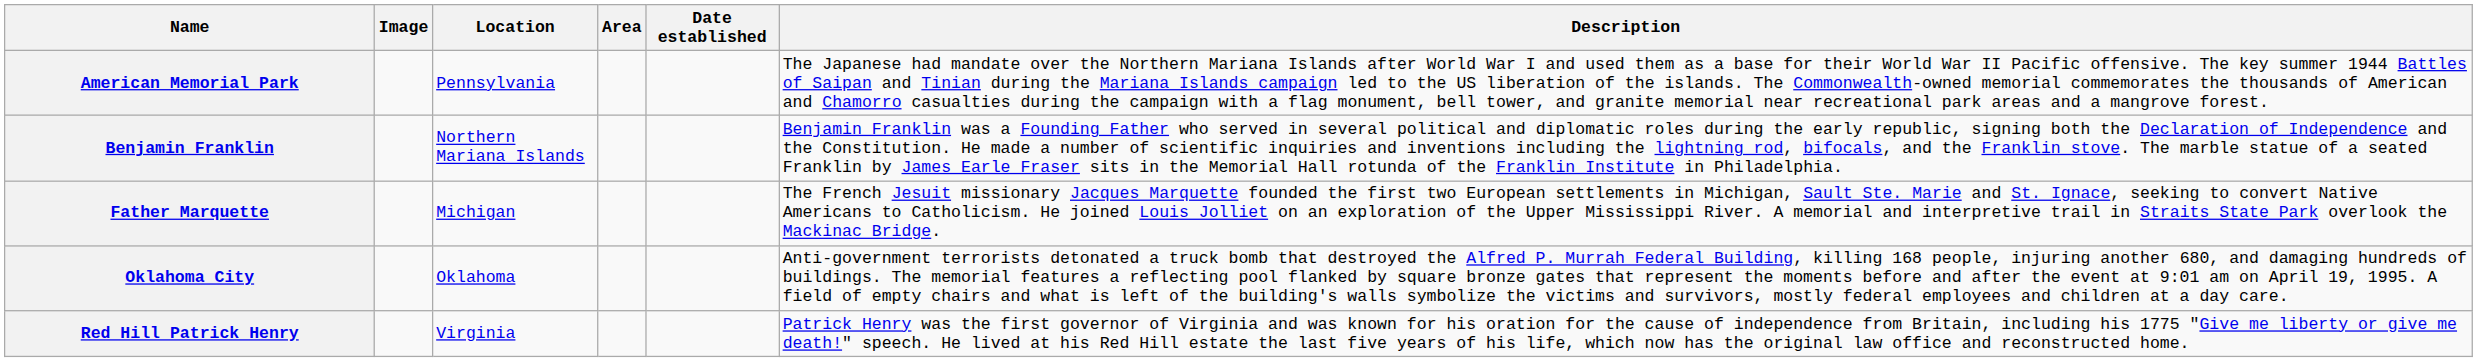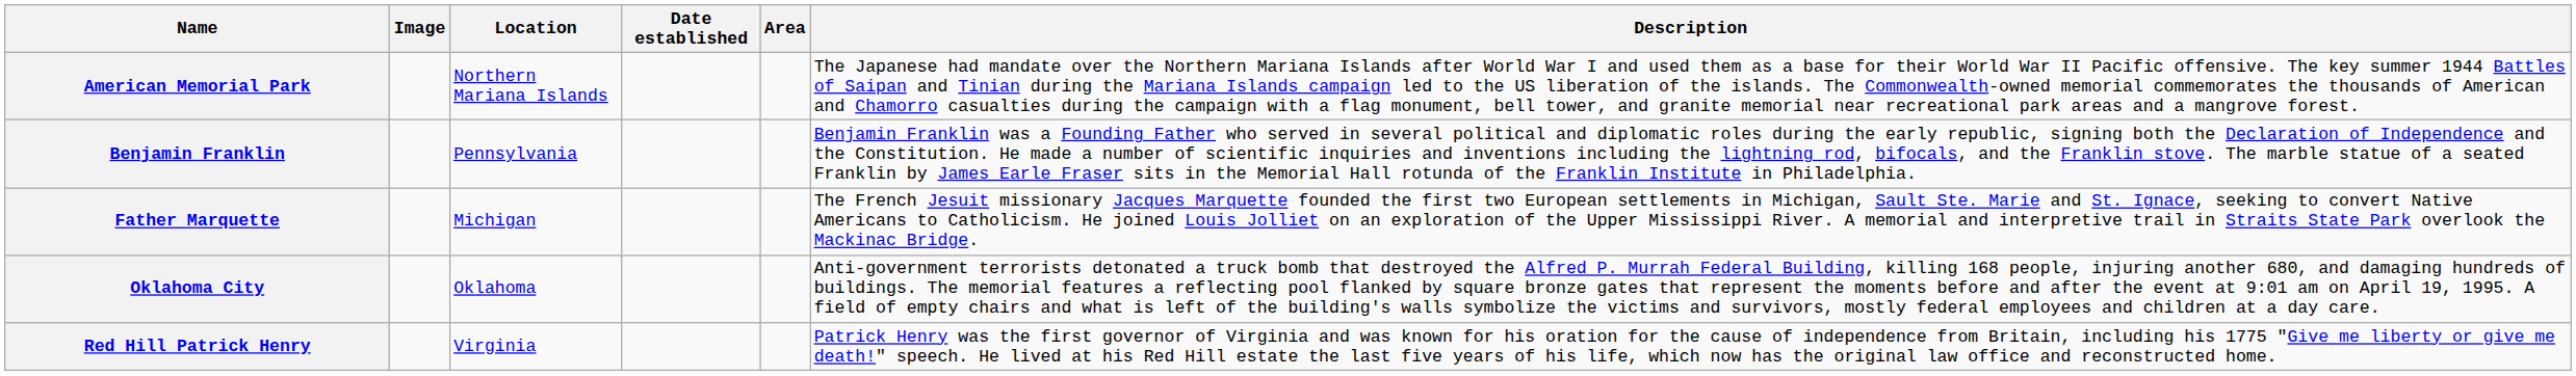 <table class="wikitable sortable plainrowheaders" style="width:98%">
 <tr>
 <th scope=col width=15%>Name</th>
 <th scope=col class="unsortable">Image</th>
 <th scope=col>Location</th>
+<th scope=col>Date established</th>
 <th scope=col>Area</th>
-<th scope=col>Date established</th>
 <th scope=col class="unsortable">Description</th>
 </tr>
 <tr>
 <th scope="row"><a href='#'>American Memorial Park</a></th>
 <td></td>
-<td><a href='#'>Pennsylvania</a> <br><small></small></td>
+<td><a href='#'>Northern Mariana Islands</a> <br><small></small></td>
 <td></td>
 <td></td>
 <td>The Japanese had mandate over the Northern Mariana Islands after World War I and used them as a base for their World War II Pacific offensive. The key summer 1944 <a href='#'>Battles of Saipan</a> and <a href='#'>Tinian</a> during the <a href='#'>Mariana Islands campaign</a> led to the US liberation of the islands. The <a href='#'>Commonwealth</a>-owned memorial commemorates the thousands of American and <a href='#'>Chamorro</a> casualties during the campaign with a flag monument, bell tower, and granite memorial near recreational park areas and a mangrove forest.</td>
 </tr>
 <tr>
 <th scope="row"><a href='#'>Benjamin Franklin</a></th>
 <td></td>
-<td><a href='#'>Northern Mariana Islands</a> <br><small></small></td>
+<td><a href='#'>Pennsylvania</a> <br><small></small></td>
 <td></td>
 <td></td>
 <td><a href='#'>Benjamin Franklin</a> was a <a href='#'>Founding Father</a> who served in several political and diplomatic roles during the early republic, signing both the <a href='#'>Declaration of Independence</a> and the Constitution. He made a number of scientific inquiries and inventions including the <a href='#'>lightning rod</a>, <a href='#'>bifocals</a>, and the <a href='#'>Franklin stove</a>. The  marble statue of a seated Franklin by <a href='#'>James Earle Fraser</a> sits in the Memorial Hall rotunda of the <a href='#'>Franklin Institute</a> in Philadelphia.</td>
 </tr>
 <tr>
 <th scope="row"><a href='#'>Father Marquette</a></th>
 <td></td>
 <td><a href='#'>Michigan</a> <br><small></small></td>
 <td></td>
 <td></td>
 <td>The French <a href='#'>Jesuit</a> missionary <a href='#'>Jacques Marquette</a> founded the first two European settlements in Michigan, <a href='#'>Sault Ste. Marie</a> and <a href='#'>St. Ignace</a>, seeking to convert Native Americans to Catholicism. He joined <a href='#'>Louis Jolliet</a> on an exploration of the Upper Mississippi River. A memorial and interpretive trail in <a href='#'>Straits State Park</a> overlook the <a href='#'>Mackinac Bridge</a>.</td>
 </tr>
 <tr>
 <th scope="row"><a href='#'>Oklahoma City</a></th>
 <td></td>
 <td><a href='#'>Oklahoma</a> <br><small></small></td>
 <td></td>
 <td></td>
 <td>Anti-government terrorists detonated a truck bomb that destroyed the <a href='#'>Alfred P. Murrah Federal Building</a>, killing 168 people, injuring another 680, and damaging hundreds of buildings. The memorial features a reflecting pool flanked by square bronze gates that represent the moments before and after the event at 9:01 am on April 19, 1995. A field of empty chairs and what is left of the building's walls symbolize the victims and survivors, mostly federal employees and children at a day care.</td>
 </tr>
 <tr>
 <th scope="row"><a href='#'>Red Hill Patrick Henry</a></th>
 <td></td>
 <td><a href='#'>Virginia</a> <br><small></small></td>
 <td></td>
 <td></td>
 <td><a href='#'>Patrick Henry</a> was the first governor of Virginia and was known for his oration for the cause of independence from Britain, including his 1775 "<a href='#'>Give me liberty or give me death!</a>" speech. He lived at his Red Hill estate the last five years of his life, which now has the original law office and reconstructed home.</td>
 </tr>
 </table>
